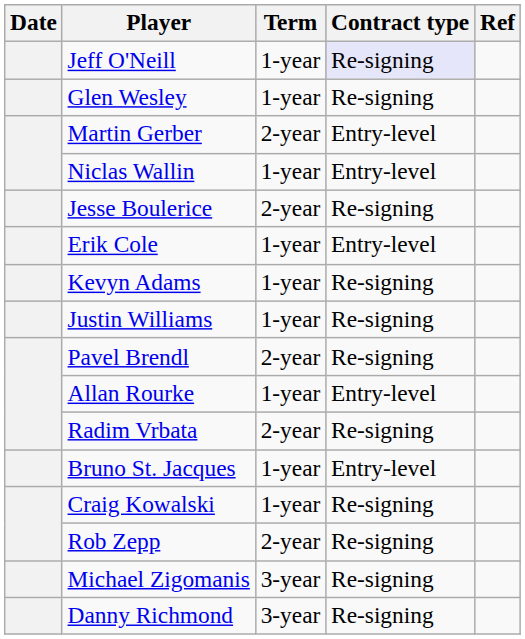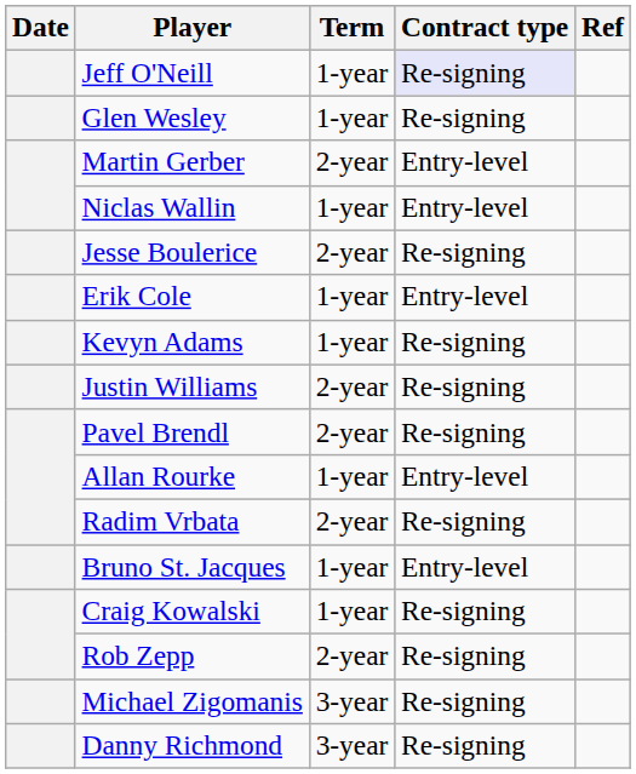 <table class="wikitable plainrowheaders">
 <tr style="background:#ddd; text-align:center;">
 <th>Date</th>
 <th>Player</th>
 <th>Term</th>
 <th>Contract type</th>
 <th>Ref</th>
 </tr>
 <tr>
 <th scope="row"></th>
 <td><a href='#'>Jeff O'Neill</a></td>
 <td>1-year</td>
 <td style="background: lavender;">Re-signing</td>
 <td></td>
 </tr>
 <tr>
 <th scope="row"></th>
 <td><a href='#'>Glen Wesley</a></td>
 <td>1-year</td>
 <td>Re-signing</td>
 <td></td>
 </tr>
 <tr>
 <th scope="row" rowspan=2></th>
 <td><a href='#'>Martin Gerber</a></td>
 <td>2-year</td>
 <td>Entry-level</td>
 <td></td>
 </tr>
 <tr>
 <td><a href='#'>Niclas Wallin</a></td>
 <td>1-year</td>
 <td>Entry-level</td>
 <td></td>
 </tr>
 <tr>
 <th scope="row"></th>
 <td><a href='#'>Jesse Boulerice</a></td>
 <td>2-year</td>
 <td>Re-signing</td>
 <td></td>
 </tr>
 <tr>
 <th scope="row"></th>
 <td><a href='#'>Erik Cole</a></td>
 <td>1-year</td>
 <td>Entry-level</td>
 <td></td>
 </tr>
 <tr>
 <th scope="row"></th>
 <td><a href='#'>Kevyn Adams</a></td>
 <td>1-year</td>
 <td>Re-signing</td>
 <td></td>
 </tr>
 <tr>
 <th scope="row"></th>
 <td><a href='#'>Justin Williams</a></td>
-<td>1-year</td>
+<td>2-year</td>
 <td>Re-signing</td>
 <td></td>
 </tr>
 <tr>
 <th scope="row" rowspan=3></th>
 <td><a href='#'>Pavel Brendl</a></td>
 <td>2-year</td>
 <td>Re-signing</td>
 <td></td>
 </tr>
 <tr>
 <td><a href='#'>Allan Rourke</a></td>
 <td>1-year</td>
 <td>Entry-level</td>
 <td></td>
 </tr>
 <tr>
 <td><a href='#'>Radim Vrbata</a></td>
 <td>2-year</td>
 <td>Re-signing</td>
 <td></td>
 </tr>
 <tr>
 <th scope="row"></th>
 <td><a href='#'>Bruno St. Jacques</a></td>
 <td>1-year</td>
 <td>Entry-level</td>
 <td></td>
 </tr>
 <tr>
 <th scope="row" rowspan=2></th>
 <td><a href='#'>Craig Kowalski</a></td>
 <td>1-year</td>
 <td>Re-signing</td>
 <td></td>
 </tr>
 <tr>
 <td><a href='#'>Rob Zepp</a></td>
 <td>2-year</td>
 <td>Re-signing</td>
 <td></td>
 </tr>
 <tr>
 <th scope="row"></th>
 <td><a href='#'>Michael Zigomanis</a></td>
 <td>3-year</td>
 <td>Re-signing</td>
 <td></td>
 </tr>
 <tr>
 <th scope="row"></th>
 <td><a href='#'>Danny Richmond</a></td>
 <td>3-year</td>
 <td>Re-signing</td>
 <td></td>
 </tr>
 </table>
